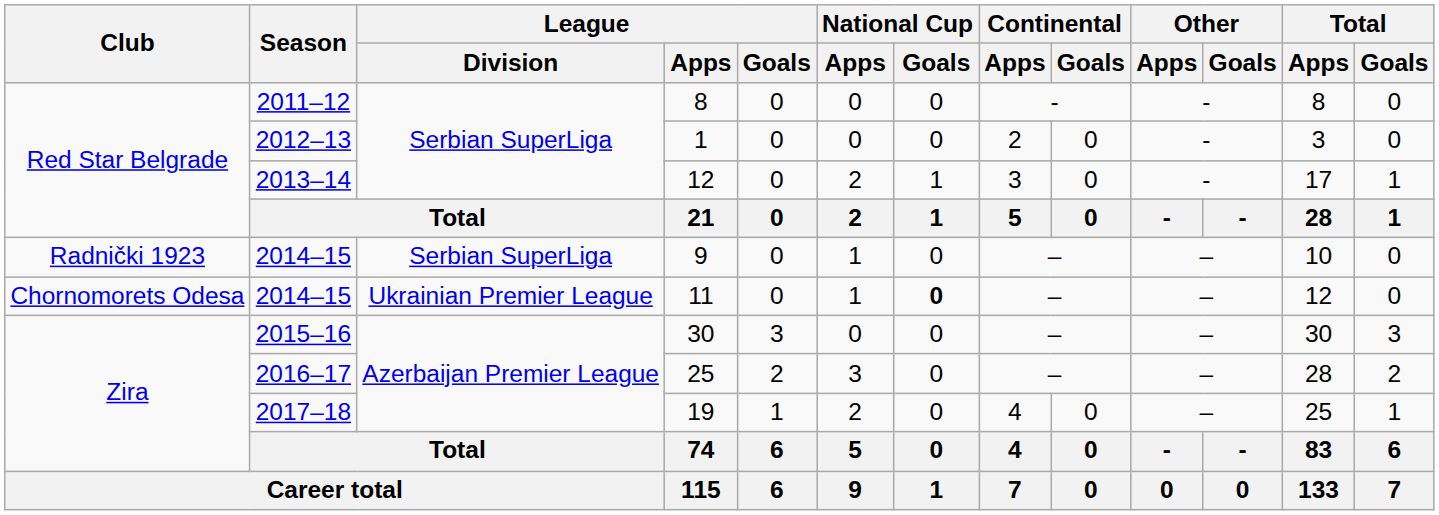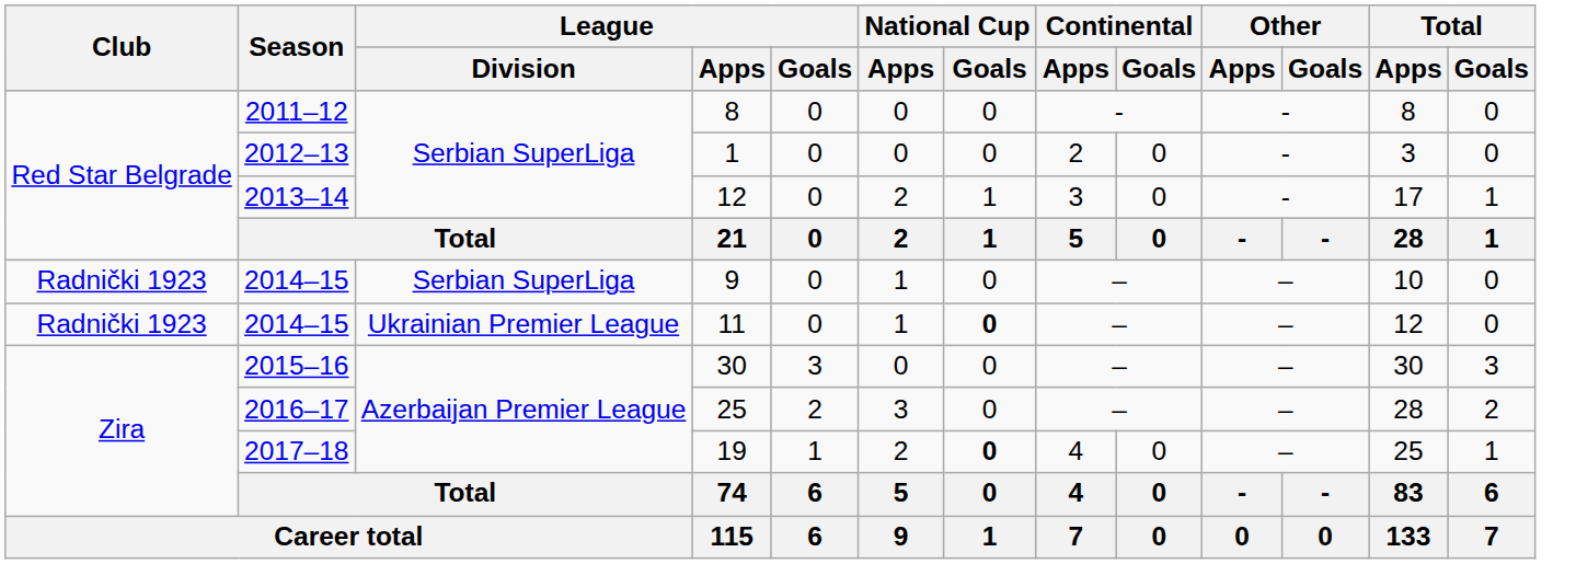 <table class="wikitable" style="text-align:center">
 <tr>
 <th rowspan="2">Club</th>
 <th rowspan="2">Season</th>
 <th colspan="3">League</th>
 <th colspan="2">National Cup</th>
 <th colspan="2">Continental</th>
 <th colspan="2">Other</th>
 <th colspan="2">Total</th>
 </tr>
 <tr>
 <th>Division</th>
 <th>Apps</th>
 <th>Goals</th>
 <th>Apps</th>
 <th>Goals</th>
 <th>Apps</th>
 <th>Goals</th>
 <th>Apps</th>
 <th>Goals</th>
 <th>Apps</th>
 <th>Goals</th>
 </tr>
 <tr>
 <td rowspan="4"><a href='#'>Red Star Belgrade</a></td>
 <td><a href='#'>2011–12</a></td>
 <td rowspan="3"><a href='#'>Serbian SuperLiga</a></td>
 <td>8</td>
 <td>0</td>
 <td>0</td>
 <td>0</td>
 <td colspan="2">-</td>
 <td colspan="2">-</td>
 <td>8</td>
 <td>0</td>
 </tr>
 <tr>
 <td><a href='#'>2012–13</a></td>
 <td>1</td>
 <td>0</td>
 <td>0</td>
 <td>0</td>
 <td>2</td>
 <td>0</td>
 <td colspan="2">-</td>
 <td>3</td>
 <td>0</td>
 </tr>
 <tr>
 <td><a href='#'>2013–14</a></td>
 <td>12</td>
 <td>0</td>
 <td>2</td>
 <td>1</td>
 <td>3</td>
 <td>0</td>
 <td colspan="2">-</td>
 <td>17</td>
 <td>1</td>
 </tr>
 <tr>
 <th colspan="2">Total</th>
 <th>21</th>
 <th>0</th>
 <th>2</th>
 <th>1</th>
 <th>5</th>
 <th>0</th>
 <th>-</th>
 <th>-</th>
 <th>28</th>
 <th>1</th>
 </tr>
 <tr>
 <td><a href='#'>Radnički 1923</a></td>
 <td><a href='#'>2014–15</a></td>
 <td><a href='#'>Serbian SuperLiga</a></td>
 <td>9</td>
 <td>0</td>
 <td>1</td>
 <td>0</td>
 <td colspan="2">–</td>
 <td colspan="2">–</td>
 <td>10</td>
 <td>0</td>
 </tr>
 <tr>
-<td><a href='#'>Chornomorets Odesa</a></td>
+<td><a href='#'>Radnički 1923</a></td>
 <td><a href='#'>2014–15</a></td>
 <td><a href='#'>Ukrainian Premier League</a></td>
 <td>11</td>
 <td>0</td>
 <td>1</td>
 <td><strong>0</strong></td>
 <td colspan="2">–</td>
 <td colspan="2">–</td>
 <td>12</td>
 <td>0</td>
 </tr>
 <tr>
 <td rowspan="4"><a href='#'>Zira</a></td>
 <td><a href='#'>2015–16</a></td>
 <td rowspan="3"><a href='#'>Azerbaijan Premier League</a></td>
 <td>30</td>
 <td>3</td>
 <td>0</td>
 <td>0</td>
 <td colspan="2">–</td>
 <td colspan="2">–</td>
 <td>30</td>
 <td>3</td>
 </tr>
 <tr>
 <td><a href='#'>2016–17</a></td>
 <td>25</td>
 <td>2</td>
 <td>3</td>
 <td>0</td>
 <td colspan="2">–</td>
 <td colspan="2">–</td>
 <td>28</td>
 <td>2</td>
 </tr>
 <tr>
 <td><a href='#'>2017–18</a></td>
 <td>19</td>
 <td>1</td>
 <td>2</td>
-<td>0</td>
+<td><strong>0</strong></td>
 <td>4</td>
 <td>0</td>
 <td colspan="2">–</td>
 <td>25</td>
 <td>1</td>
 </tr>
 <tr>
 <th colspan="2">Total</th>
 <th>74</th>
 <th>6</th>
 <th>5</th>
 <th>0</th>
 <th>4</th>
 <th>0</th>
 <th>-</th>
 <th>-</th>
 <th>83</th>
 <th>6</th>
 </tr>
 <tr>
 <th colspan="3">Career total</th>
 <th>115</th>
 <th>6</th>
 <th>9</th>
 <th>1</th>
 <th>7</th>
 <th>0</th>
 <th>0</th>
 <th>0</th>
 <th>133</th>
 <th>7</th>
 </tr>
 </table>
